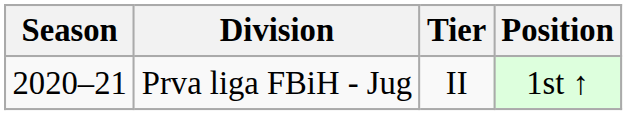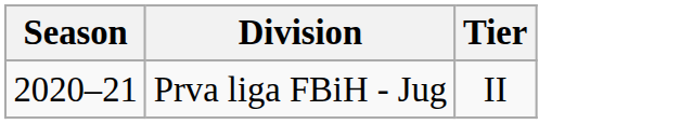 <table class="wikitable">
 <tr>
 <th>Season</th>
 <th>Division</th>
 <th>Tier</th>
-<th>Position</th>
 </tr>
 <tr align="center">
 <td>2020–21</td>
 <td align="center">Prva liga FBiH - Jug</td>
 <td>II</td>
-<td bgcolor="#ddffdd">1st ↑</td>
 </tr>
 </table>
